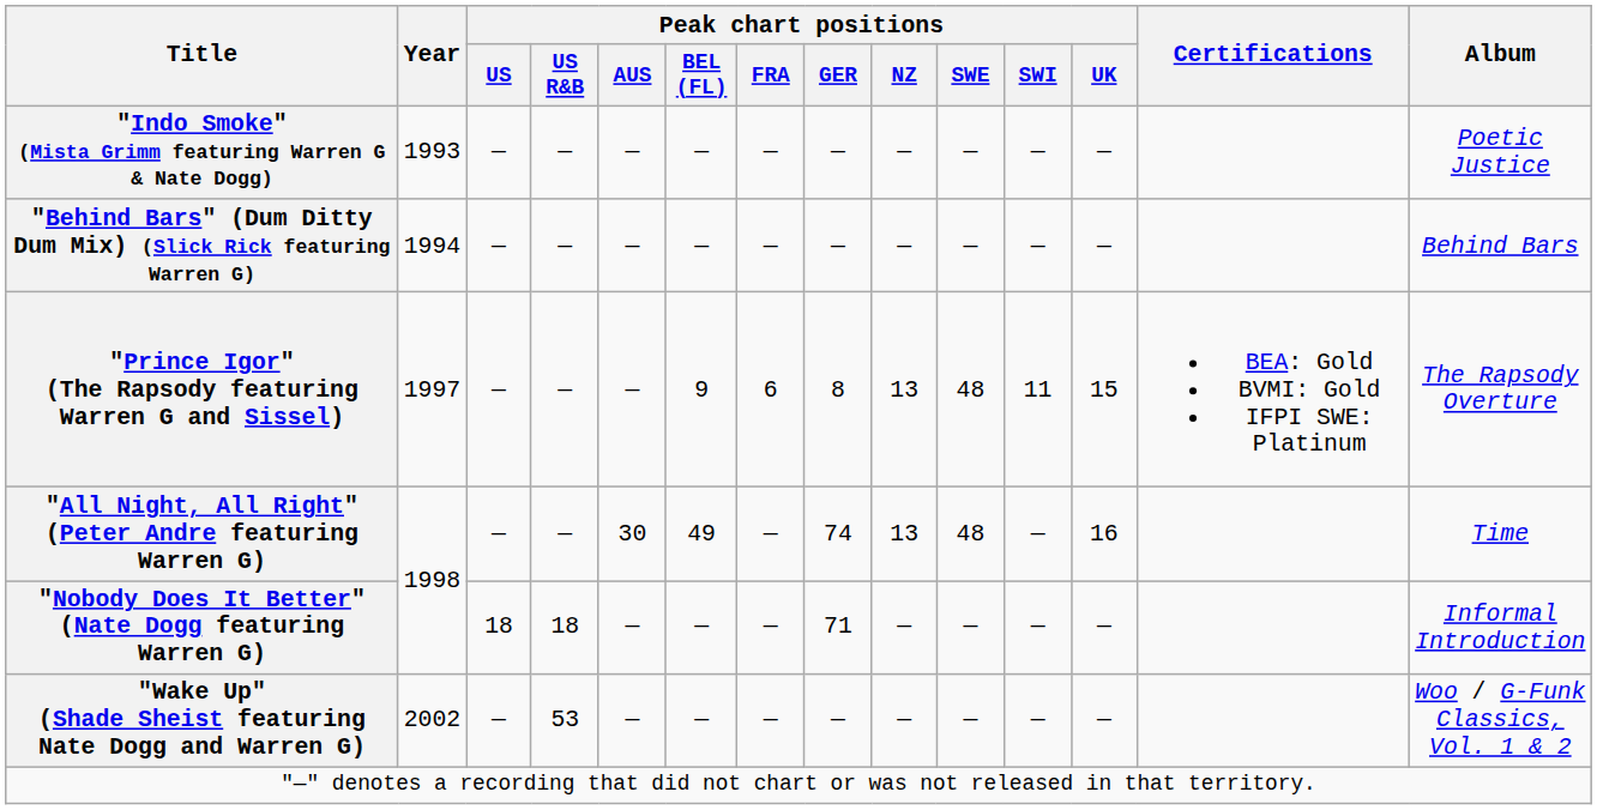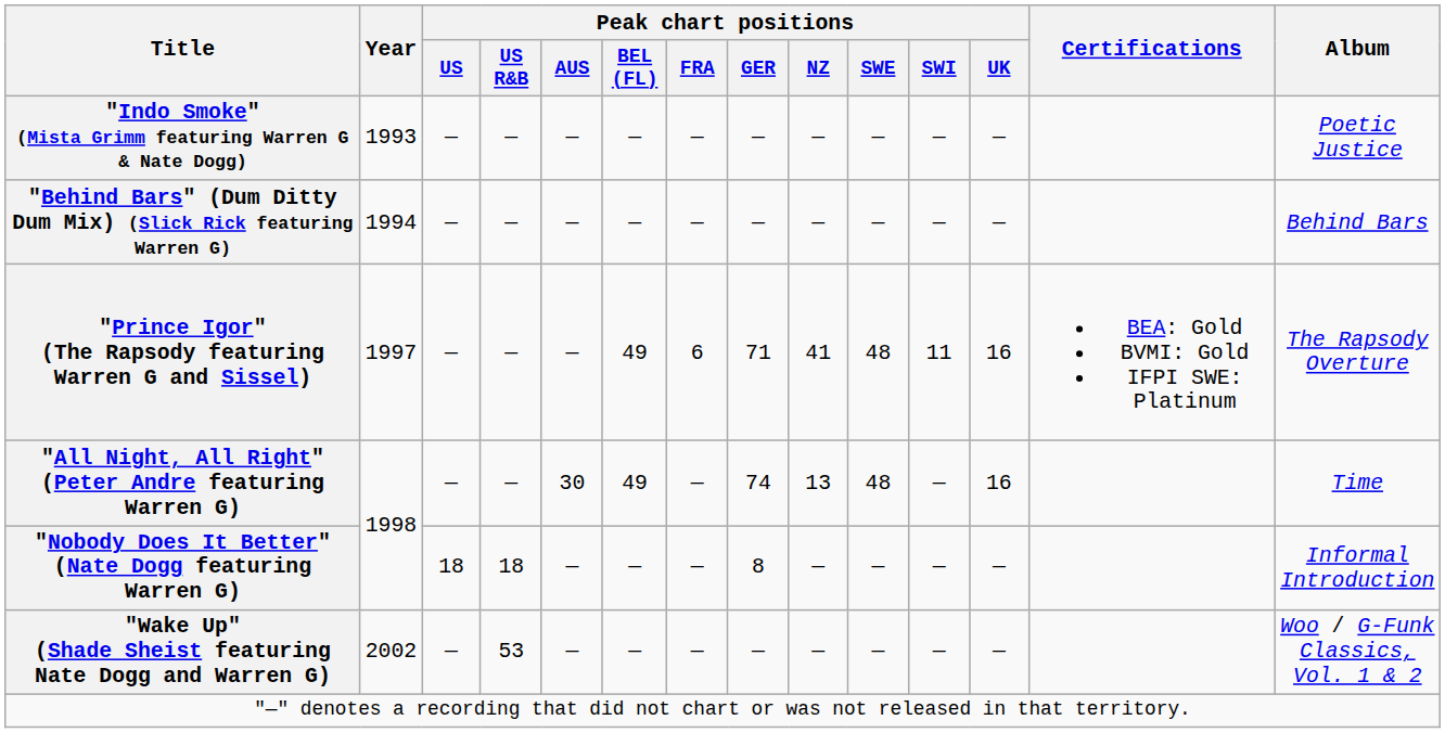 <table class="wikitable plainrowheaders" style="text-align:center;">
 <tr>
 <th scope="col" rowspan="2" style="width:20em;">Title</th>
 <th scope="col" rowspan="2">Year</th>
 <th scope="col" colspan="10">Peak chart positions</th>
 <th scope="col" rowspan="2" style="width:12em;"><a href='#'>Certifications</a></th>
 <th scope="col" rowspan="2">Album</th>
 </tr>
 <tr>
 <th scope="col" style="width:3em;font-size:90%;"><a href='#'>US</a><br></th>
 <th scope="col" style="width:3em;font-size:90%;"><a href='#'>US<br>R&B</a><br></th>
 <th scope="col" style="width:3em;font-size:90%;"><a href='#'>AUS</a><br></th>
 <th scope="col" style="width:3em;font-size:90%;"><a href='#'>BEL<br>(FL)</a><br></th>
 <th scope="col" style="width:3em;font-size:90%;"><a href='#'>FRA</a><br></th>
 <th scope="col" style="width:3em;font-size:90%;"><a href='#'>GER</a><br></th>
 <th scope="col" style="width:3em;font-size:90%;"><a href='#'>NZ</a><br></th>
 <th scope="col" style="width:3em;font-size:90%;"><a href='#'>SWE</a><br></th>
 <th scope="col" style="width:3em;font-size:90%;"><a href='#'>SWI</a><br></th>
 <th scope="col" style="width:3em;font-size:90%;"><a href='#'>UK</a><br></th>
 </tr>
 <tr>
 <th scope="row">"<a href='#'>Indo Smoke</a>"<br><small>(<a href='#'>Mista Grimm</a> featuring Warren G & Nate Dogg)</small></th>
 <td>1993</td>
 <td>—</td>
 <td>—</td>
 <td>—</td>
 <td>—</td>
 <td>—</td>
 <td>—</td>
 <td>—</td>
 <td>—</td>
 <td>—</td>
 <td>—</td>
 <td></td>
 <td><em><a href='#'>Poetic Justice</a></em></td>
 </tr>
 <tr>
 <th scope="row">"<a href='#'>Behind Bars</a>" (Dum Ditty Dum Mix) <small>(<a href='#'>Slick Rick</a> featuring Warren G)</small></th>
 <td>1994</td>
 <td>—</td>
 <td>—</td>
 <td>—</td>
 <td>—</td>
 <td>—</td>
 <td>—</td>
 <td>—</td>
 <td>—</td>
 <td>—</td>
 <td>—</td>
 <td></td>
 <td><em><a href='#'>Behind Bars</a></em></td>
 </tr>
 <tr>
 <th scope="row">"<a href='#'>Prince Igor</a>"<br><span>(The Rapsody featuring Warren G and <a href='#'>Sissel</a>)</span></th>
 <td>1997</td>
 <td>—</td>
 <td>—</td>
 <td>—</td>
-<td>9</td>
+<td>49</td>
 <td>6</td>
-<td>8</td>
-<td>13</td>
+<td>71</td>
+<td>41</td>
 <td>48</td>
 <td>11</td>
-<td>15</td>
+<td>16</td>
 <td><br><ul><li><a href='#'>BEA</a>: Gold</li><li>BVMI: Gold</li><li>IFPI SWE: Platinum</li></ul></td>
 <td><em><a href='#'>The Rapsody Overture</a></em></td>
 </tr>
 <tr>
 <th scope="row">"<a href='#'>All Night, All Right</a>"<br><span>(<a href='#'>Peter Andre</a> featuring Warren G)</span></th>
 <td rowspan="2">1998</td>
 <td>—</td>
 <td>—</td>
 <td>30</td>
 <td>49</td>
 <td>—</td>
 <td>74</td>
 <td>13</td>
 <td>48</td>
 <td>—</td>
 <td>16</td>
 <td></td>
 <td><em><a href='#'>Time</a></em></td>
 </tr>
 <tr>
 <th scope="row">"<a href='#'>Nobody Does It Better</a>"<br><span>(<a href='#'>Nate Dogg</a> featuring Warren G)</span></th>
 <td>18</td>
 <td>18</td>
 <td>—</td>
 <td>—</td>
 <td>—</td>
-<td>71</td>
+<td>8</td>
 <td>—</td>
 <td>—</td>
 <td>—</td>
 <td>—</td>
 <td></td>
 <td><em><a href='#'>Informal Introduction</a></em></td>
 </tr>
 <tr>
 <th scope="row">"Wake Up"<br><span>(<a href='#'>Shade Sheist</a> featuring Nate Dogg and Warren G)</span></th>
 <td>2002</td>
 <td>—</td>
 <td>53</td>
 <td>—</td>
 <td>—</td>
 <td>—</td>
 <td>—</td>
 <td>—</td>
 <td>—</td>
 <td>—</td>
 <td>—</td>
 <td></td>
 <td><em><a href='#'>Woo</a></em> / <em><a href='#'>G-Funk Classics, Vol. 1 & 2</a></em></td>
 </tr>
 <tr>
 <td colspan="14" style="font-size:90%">"—" denotes a recording that did not chart or was not released in that territory.</td>
 </tr>
 </table>
